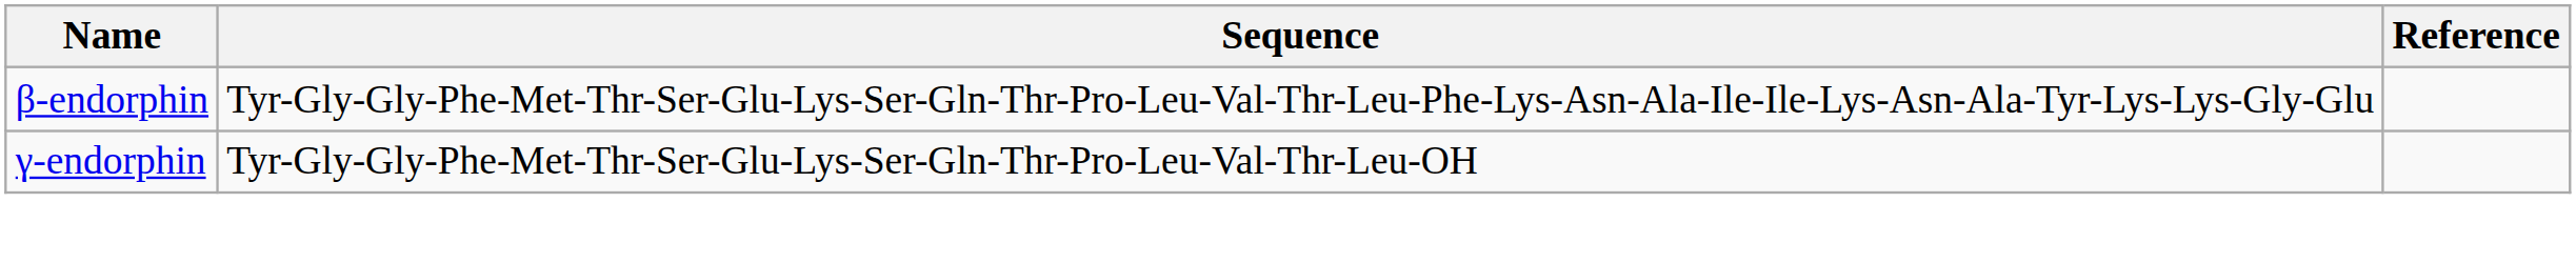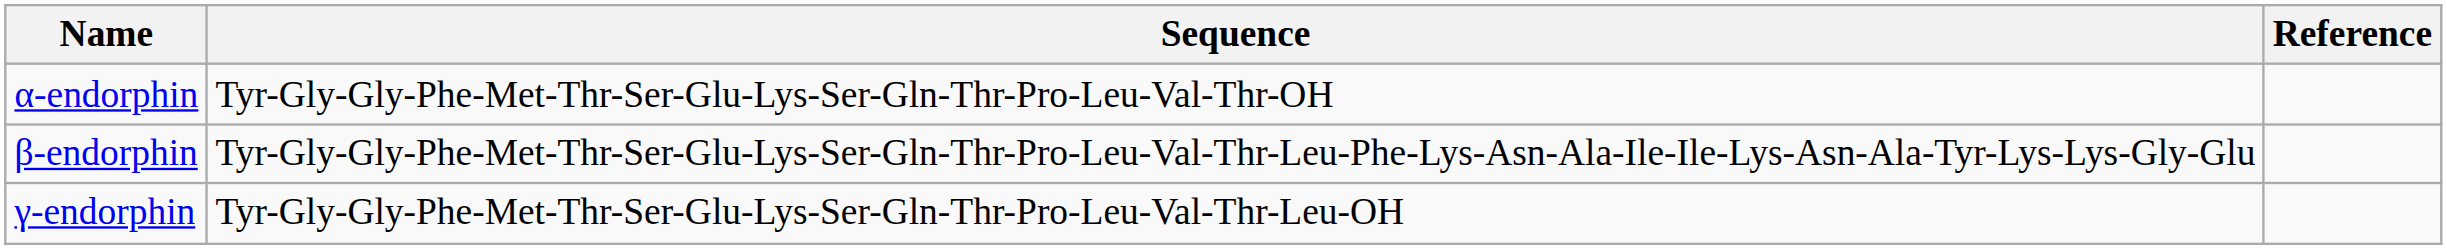 <table class="wikitable" style="margin-left: auto; margin-right: auto; border: none;">
 <tr>
 <th>Name</th>
 <th>Sequence</th>
 <th>Reference</th>
+</tr>
+<tr>
+<td><a href='#'>α-endorphin</a></td>
+<td>Tyr-Gly-Gly-Phe-Met-Thr-Ser-Glu-Lys-Ser-Gln-Thr-Pro-Leu-Val-Thr-OH</td>
+<td></td>
 </tr>
 <tr>
 <td><a href='#'>β-endorphin</a></td>
 <td>Tyr-Gly-Gly-Phe-Met-Thr-Ser-Glu-Lys-Ser-Gln-Thr-Pro-Leu-Val-Thr-Leu-Phe-Lys-Asn-Ala-Ile-Ile-Lys-Asn-Ala-Tyr-Lys-Lys-Gly-Glu</td>
 <td></td>
 </tr>
 <tr>
 <td><a href='#'>γ-endorphin</a></td>
 <td>Tyr-Gly-Gly-Phe-Met-Thr-Ser-Glu-Lys-Ser-Gln-Thr-Pro-Leu-Val-Thr-Leu-OH</td>
 <td></td>
 </tr>
 </table>
